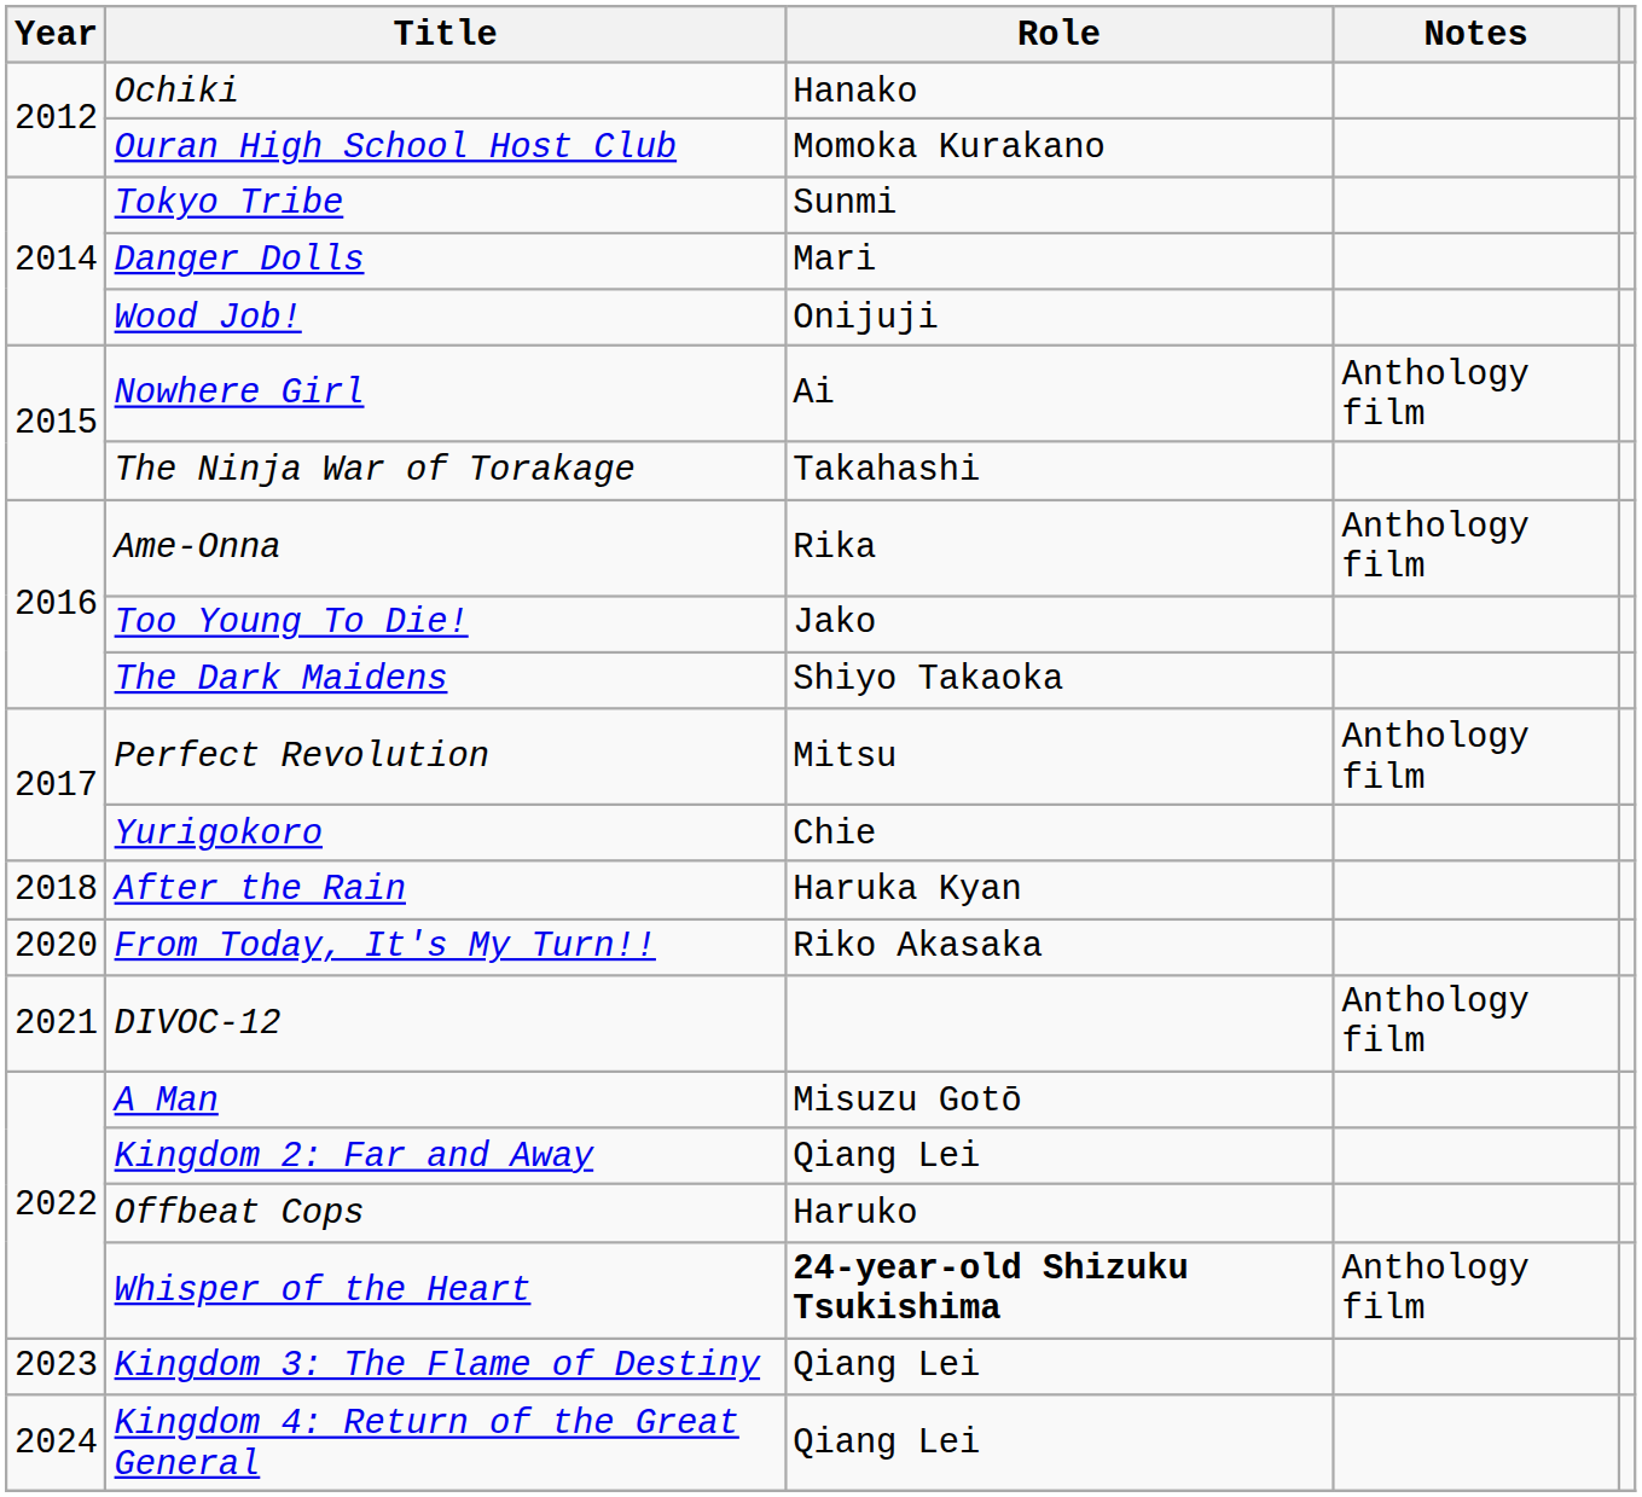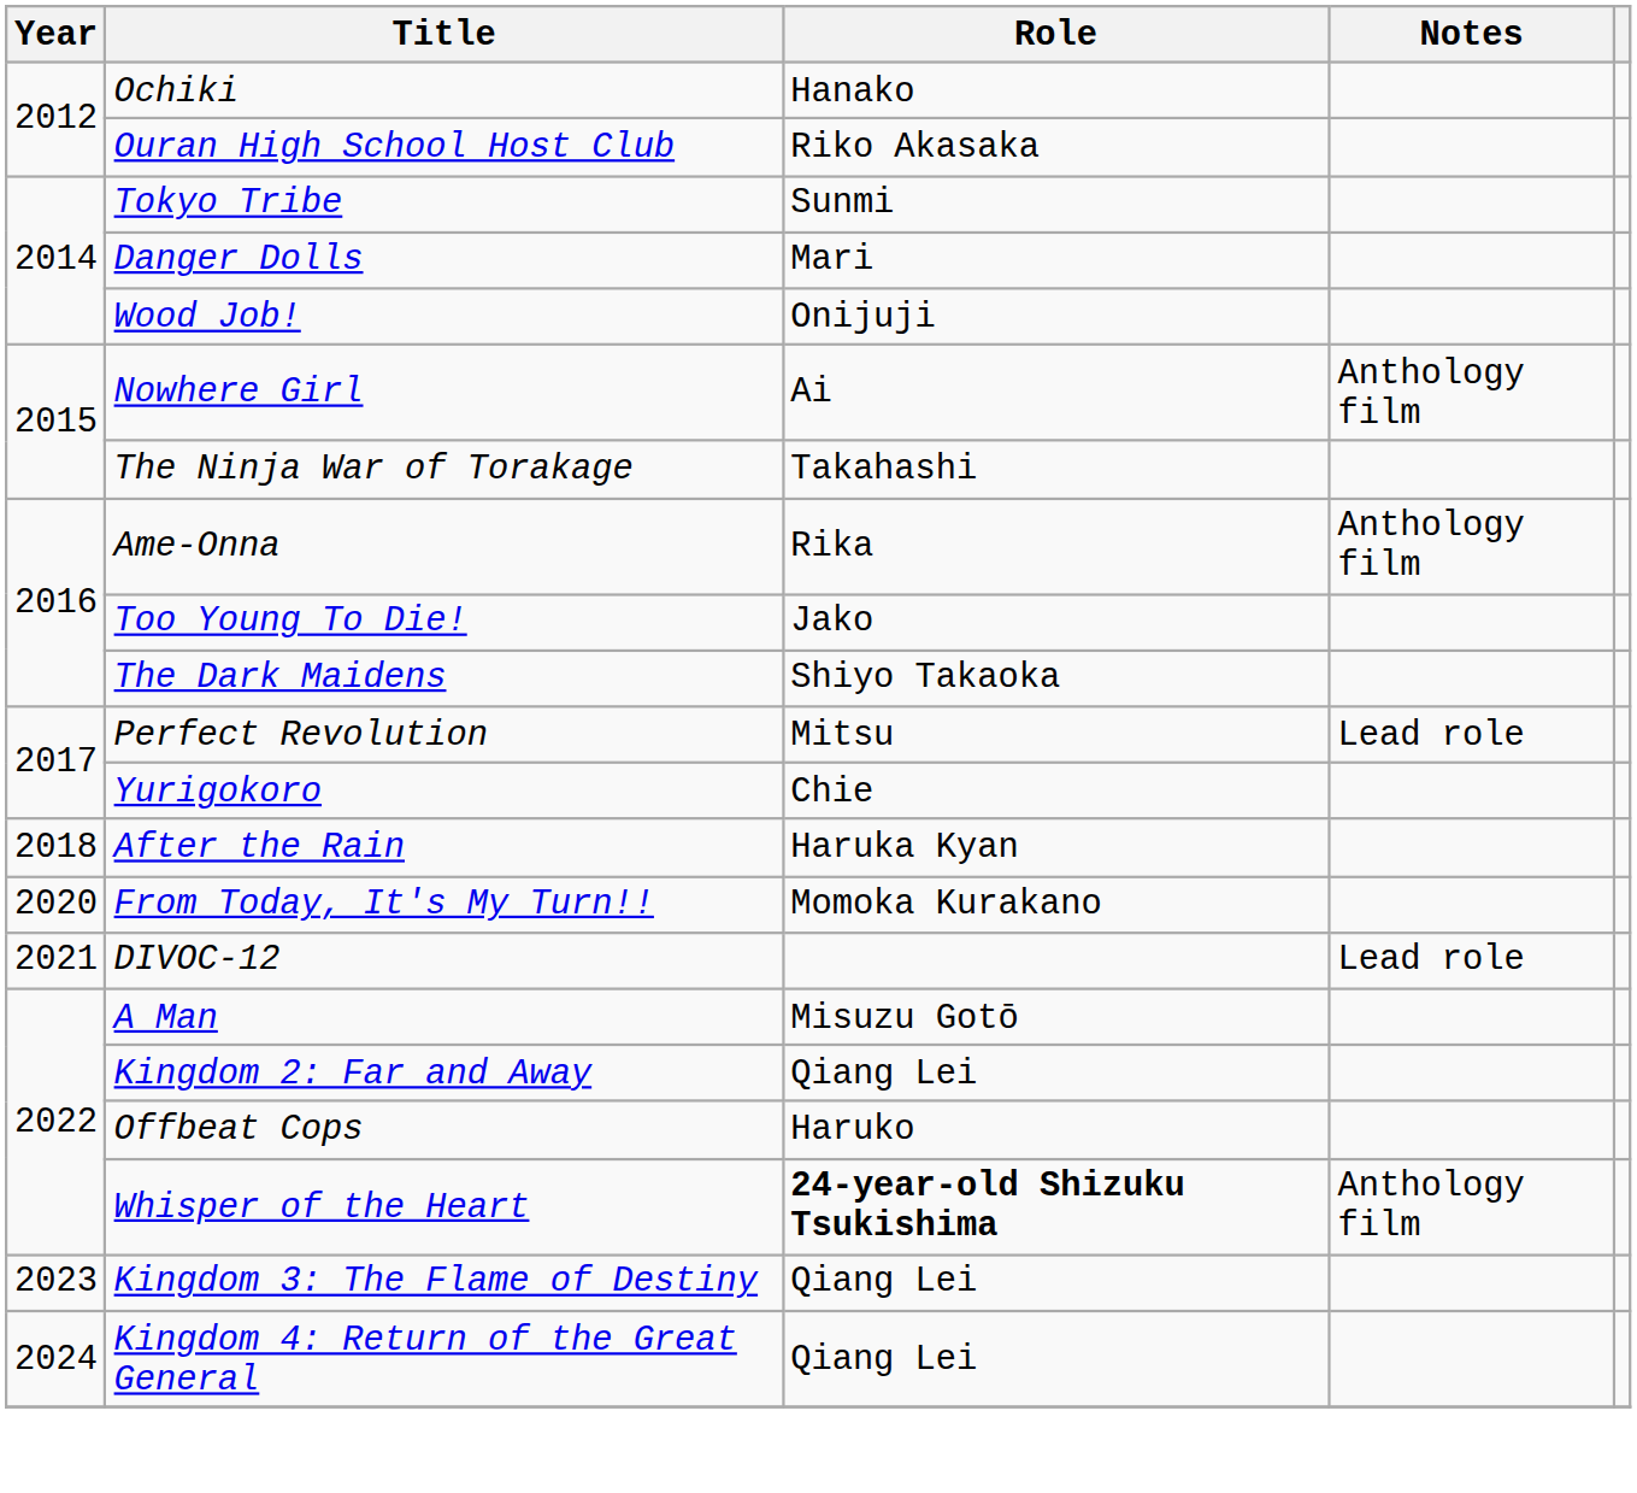 <table class="wikitable sortable plainrowheaders">
 <tr style="background:#ccc; text-align:center;">
 <th scope="col">Year</th>
 <th scope="col">Title</th>
 <th scope="col">Role</th>
 <th scope="col" class="unsortable">Notes</th>
 <th scope="col" class="unsortable"></th>
 </tr>
 <tr>
 <td rowspan=2>2012</td>
 <td><em>Ochiki</em></td>
 <td>Hanako</td>
 <td></td>
 <td></td>
 </tr>
 <tr>
 <td><em><a href='#'>Ouran High School Host Club</a></em></td>
-<td>Momoka Kurakano</td>
+<td>Riko Akasaka</td>
 <td></td>
 <td></td>
 </tr>
 <tr>
 <td rowspan=3>2014</td>
 <td><em><a href='#'>Tokyo Tribe</a></em></td>
 <td>Sunmi</td>
 <td></td>
 <td></td>
 </tr>
 <tr>
 <td><em><a href='#'>Danger Dolls</a></em></td>
 <td>Mari</td>
 <td></td>
 <td></td>
 </tr>
 <tr>
 <td><em><a href='#'>Wood Job!</a></em></td>
 <td>Onijuji</td>
 <td></td>
 <td></td>
 </tr>
 <tr>
 <td rowspan=2>2015</td>
 <td><em><a href='#'>Nowhere Girl</a></em></td>
 <td>Ai</td>
 <td>Anthology film</td>
 <td></td>
 </tr>
 <tr>
 <td><em>The Ninja War of Torakage</em></td>
 <td>Takahashi</td>
 <td></td>
 <td></td>
 </tr>
 <tr>
 <td rowspan=3>2016</td>
 <td><em>Ame-Onna</em></td>
 <td>Rika</td>
 <td>Anthology film</td>
 <td></td>
 </tr>
 <tr>
 <td><em><a href='#'>Too Young To Die!</a></em></td>
 <td>Jako</td>
 <td></td>
 <td></td>
 </tr>
 <tr>
 <td><em><a href='#'>The Dark Maidens</a></em></td>
 <td>Shiyo Takaoka</td>
 <td></td>
 <td></td>
 </tr>
 <tr>
 <td rowspan=2>2017</td>
 <td><em>Perfect Revolution</em></td>
 <td>Mitsu</td>
-<td>Anthology film</td>
+<td>Lead role</td>
 <td></td>
 </tr>
 <tr>
 <td><em><a href='#'>Yurigokoro</a></em></td>
 <td>Chie</td>
 <td></td>
 <td></td>
 </tr>
 <tr>
 <td>2018</td>
 <td><em><a href='#'>After the Rain</a></em></td>
 <td>Haruka Kyan</td>
 <td></td>
 <td></td>
 </tr>
 <tr>
 <td>2020</td>
 <td><em><a href='#'>From Today, It's My Turn!!</a></em></td>
-<td>Riko Akasaka</td>
+<td>Momoka Kurakano</td>
 <td></td>
 <td></td>
 </tr>
 <tr>
 <td>2021</td>
 <td><em>DIVOC-12</em></td>
 <td></td>
-<td>Anthology film</td>
+<td>Lead role</td>
 <td></td>
 </tr>
 <tr>
 <td rowspan=4>2022</td>
 <td><em><a href='#'>A Man</a></em></td>
 <td>Misuzu Gotō</td>
 <td></td>
 <td></td>
 </tr>
 <tr>
 <td><em><a href='#'>Kingdom 2: Far and Away</a></em></td>
 <td>Qiang Lei</td>
 <td></td>
 <td></td>
 </tr>
 <tr>
 <td><em>Offbeat Cops</em></td>
 <td>Haruko</td>
 <td></td>
 <td></td>
 </tr>
 <tr>
 <td><em><a href='#'>Whisper of the Heart</a></em></td>
 <td><strong>24-year-old Shizuku Tsukishima</strong></td>
 <td>Anthology film</td>
 <td></td>
 </tr>
 <tr>
 <td>2023</td>
 <td><em><a href='#'>Kingdom 3: The Flame of Destiny</a></em></td>
 <td>Qiang Lei</td>
 <td></td>
 <td></td>
 </tr>
 <tr>
 <td>2024</td>
 <td><em><a href='#'>Kingdom 4: Return of the Great General</a></em></td>
 <td>Qiang Lei</td>
 <td></td>
 <td></td>
 </tr>
 <tr>
 </tr>
 </table>
